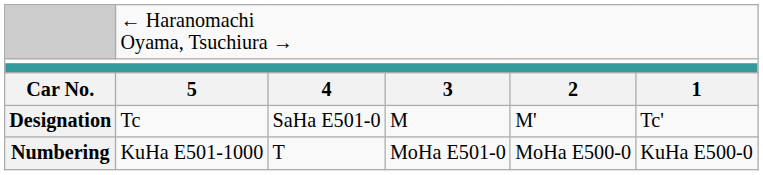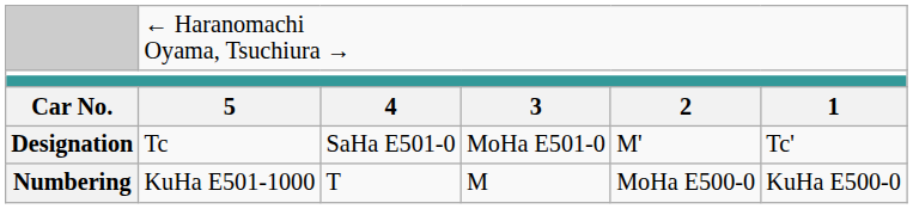 <table class="wikitable">
 <tr>
 <td style="background-color:#ccc;"> </td>
 <td colspan="5"><div>← Haranomachi</div><div>Oyama, Tsuchiura →</div></td>
 </tr>
 <tr style="line-height: 3px; background-color: #FFFFFF;">
 <td colspan="6" style="padding:0; border:0;"> </td>
 </tr>
 <tr style="line-height: 7px; background-color: #339999;">
 <td colspan="6" style="padding:0; border:0;"> </td>
 </tr>
 <tr>
 <th>Car No.</th>
 <th>5</th>
 <th>4</th>
 <th>3</th>
 <th>2</th>
 <th>1</th>
 </tr>
 <tr>
 <th>Designation</th>
 <td>Tc</td>
 <td>SaHa E501-0</td>
-<td>M</td>
+<td>MoHa E501-0</td>
 <td>M'</td>
 <td>Tc'</td>
 </tr>
 <tr>
 <th>Numbering</th>
 <td>KuHa E501-1000</td>
 <td>T</td>
-<td>MoHa E501-0</td>
+<td>M</td>
 <td>MoHa E500-0</td>
 <td>KuHa E500-0</td>
 </tr>
 </table>
